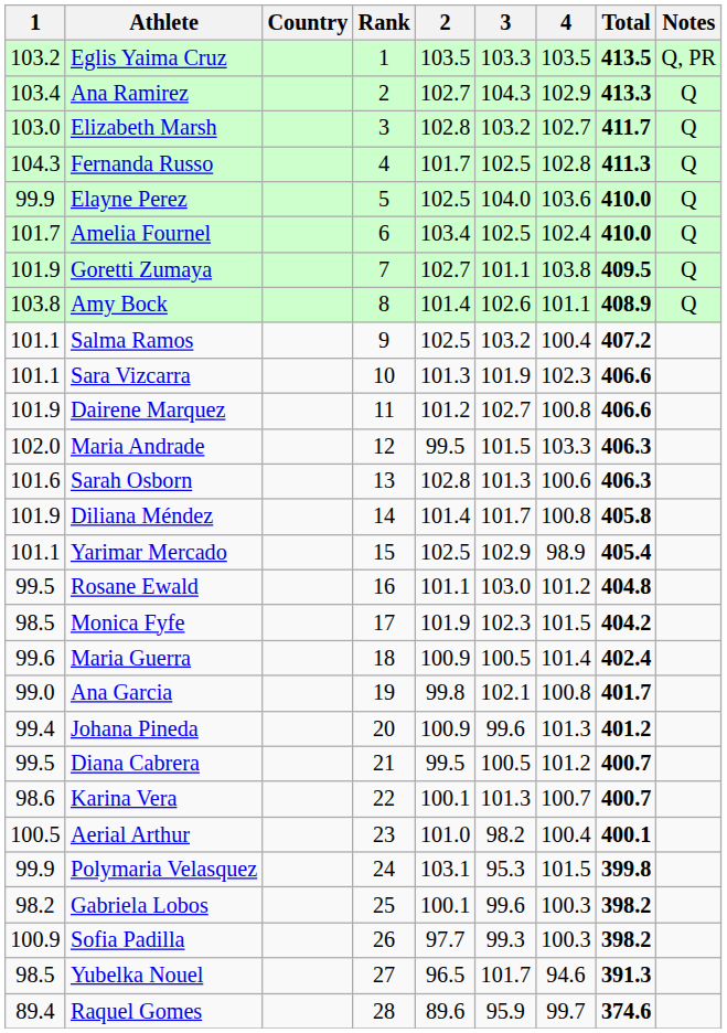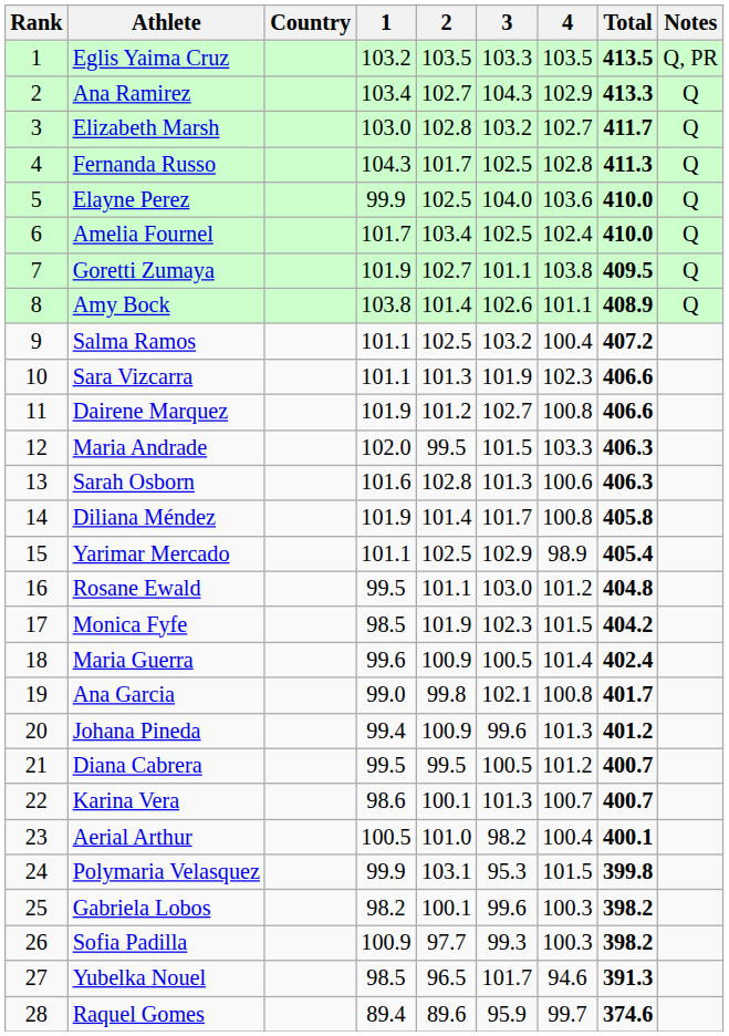 <table class="wikitable sortable" style="text-align:center">
 <tr>
-<th class="sortable" style="width: 28px">1</th>
+<th>Rank</th>
 <th>Athlete</th>
 <th>Country</th>
-<th>Rank</th>
+<th class="sortable" style="width: 28px">1</th>
 <th class="sortable" style="width: 28px">2</th>
 <th class="sortable" style="width: 28px">3</th>
 <th class="sortable" style="width: 28px">4</th>
 <th>Total</th>
 <th class="unsortable">Notes</th>
 </tr>
 <tr bgcolor=ccffcc>
-<td>103.2</td>
+<td>1</td>
 <td align=left><a href='#'>Eglis Yaima Cruz</a></td>
 <td align=left></td>
-<td>1</td>
+<td>103.2</td>
 <td>103.5</td>
 <td>103.3</td>
 <td>103.5</td>
 <td><strong>413.5</strong></td>
 <td>Q, PR</td>
 </tr>
 <tr bgcolor=ccffcc>
-<td>103.4</td>
+<td>2</td>
 <td align=left><a href='#'>Ana Ramirez</a></td>
 <td align=left></td>
-<td>2</td>
+<td>103.4</td>
 <td>102.7</td>
 <td>104.3</td>
 <td>102.9</td>
 <td><strong>413.3</strong></td>
 <td>Q</td>
 </tr>
 <tr bgcolor=ccffcc>
-<td>103.0</td>
+<td>3</td>
 <td align=left><a href='#'>Elizabeth Marsh</a></td>
 <td align=left></td>
-<td>3</td>
+<td>103.0</td>
 <td>102.8</td>
 <td>103.2</td>
 <td>102.7</td>
 <td><strong>411.7</strong></td>
 <td>Q</td>
 </tr>
 <tr bgcolor=ccffcc>
-<td>104.3</td>
+<td>4</td>
 <td align=left><a href='#'>Fernanda Russo</a></td>
 <td align=left></td>
-<td>4</td>
+<td>104.3</td>
 <td>101.7</td>
 <td>102.5</td>
 <td>102.8</td>
 <td><strong>411.3</strong></td>
 <td>Q</td>
 </tr>
 <tr bgcolor=ccffcc>
-<td>99.9</td>
+<td>5</td>
 <td align=left><a href='#'>Elayne Perez</a></td>
 <td align=left></td>
-<td>5</td>
+<td>99.9</td>
 <td>102.5</td>
 <td>104.0</td>
 <td>103.6</td>
 <td><strong>410.0</strong></td>
 <td>Q</td>
 </tr>
 <tr bgcolor=ccffcc>
-<td>101.7</td>
+<td>6</td>
 <td align=left><a href='#'>Amelia Fournel</a></td>
 <td align=left></td>
-<td>6</td>
+<td>101.7</td>
 <td>103.4</td>
 <td>102.5</td>
 <td>102.4</td>
 <td><strong>410.0</strong></td>
 <td>Q</td>
 </tr>
 <tr bgcolor=ccffcc>
-<td>101.9</td>
+<td>7</td>
 <td align=left><a href='#'>Goretti Zumaya</a></td>
 <td align=left></td>
-<td>7</td>
+<td>101.9</td>
 <td>102.7</td>
 <td>101.1</td>
 <td>103.8</td>
 <td><strong>409.5</strong></td>
 <td>Q</td>
 </tr>
 <tr bgcolor=ccffcc>
-<td>103.8</td>
+<td>8</td>
 <td align=left><a href='#'>Amy Bock</a></td>
 <td align=left></td>
-<td>8</td>
+<td>103.8</td>
 <td>101.4</td>
 <td>102.6</td>
 <td>101.1</td>
 <td><strong>408.9</strong></td>
 <td>Q</td>
 </tr>
 <tr>
-<td>101.1</td>
+<td>9</td>
 <td align=left><a href='#'>Salma Ramos</a></td>
 <td align=left></td>
-<td>9</td>
+<td>101.1</td>
 <td>102.5</td>
 <td>103.2</td>
 <td>100.4</td>
 <td><strong>407.2</strong></td>
 <td></td>
 </tr>
 <tr>
-<td>101.1</td>
+<td>10</td>
 <td align=left><a href='#'>Sara Vizcarra</a></td>
 <td align=left></td>
-<td>10</td>
+<td>101.1</td>
 <td>101.3</td>
 <td>101.9</td>
 <td>102.3</td>
 <td><strong>406.6</strong></td>
 <td></td>
 </tr>
 <tr>
-<td>101.9</td>
+<td>11</td>
 <td align=left><a href='#'>Dairene Marquez</a></td>
 <td align=left></td>
-<td>11</td>
+<td>101.9</td>
 <td>101.2</td>
 <td>102.7</td>
 <td>100.8</td>
 <td><strong>406.6</strong></td>
 <td></td>
 </tr>
 <tr>
-<td>102.0</td>
+<td>12</td>
 <td align=left><a href='#'>Maria Andrade</a></td>
 <td align=left></td>
-<td>12</td>
+<td>102.0</td>
 <td>99.5</td>
 <td>101.5</td>
 <td>103.3</td>
 <td><strong>406.3</strong></td>
 <td></td>
 </tr>
 <tr>
-<td>101.6</td>
+<td>13</td>
 <td align=left><a href='#'>Sarah Osborn</a></td>
 <td align=left></td>
-<td>13</td>
+<td>101.6</td>
 <td>102.8</td>
 <td>101.3</td>
 <td>100.6</td>
 <td><strong>406.3</strong></td>
 <td></td>
 </tr>
 <tr>
-<td>101.9</td>
+<td>14</td>
 <td align=left><a href='#'>Diliana Méndez</a></td>
 <td align=left></td>
-<td>14</td>
+<td>101.9</td>
 <td>101.4</td>
 <td>101.7</td>
 <td>100.8</td>
 <td><strong>405.8</strong></td>
 <td></td>
 </tr>
 <tr>
-<td>101.1</td>
+<td>15</td>
 <td align=left><a href='#'>Yarimar Mercado</a></td>
 <td align=left></td>
-<td>15</td>
+<td>101.1</td>
 <td>102.5</td>
 <td>102.9</td>
 <td>98.9</td>
 <td><strong>405.4</strong></td>
 <td></td>
 </tr>
 <tr>
-<td>99.5</td>
+<td>16</td>
 <td align=left><a href='#'>Rosane Ewald</a></td>
 <td align=left></td>
-<td>16</td>
+<td>99.5</td>
 <td>101.1</td>
 <td>103.0</td>
 <td>101.2</td>
 <td><strong>404.8</strong></td>
 <td></td>
 </tr>
 <tr>
-<td>98.5</td>
+<td>17</td>
 <td align=left><a href='#'>Monica Fyfe</a></td>
 <td align=left></td>
-<td>17</td>
+<td>98.5</td>
 <td>101.9</td>
 <td>102.3</td>
 <td>101.5</td>
 <td><strong>404.2</strong></td>
 <td></td>
 </tr>
 <tr>
-<td>99.6</td>
+<td>18</td>
 <td align=left><a href='#'>Maria Guerra</a></td>
 <td align=left></td>
-<td>18</td>
+<td>99.6</td>
 <td>100.9</td>
 <td>100.5</td>
 <td>101.4</td>
 <td><strong>402.4</strong></td>
 <td></td>
 </tr>
 <tr>
-<td>99.0</td>
+<td>19</td>
 <td align=left><a href='#'>Ana Garcia</a></td>
 <td align=left></td>
-<td>19</td>
+<td>99.0</td>
 <td>99.8</td>
 <td>102.1</td>
 <td>100.8</td>
 <td><strong>401.7</strong></td>
 <td></td>
 </tr>
 <tr>
-<td>99.4</td>
+<td>20</td>
 <td align=left><a href='#'>Johana Pineda</a></td>
 <td align=left></td>
-<td>20</td>
+<td>99.4</td>
 <td>100.9</td>
 <td>99.6</td>
 <td>101.3</td>
 <td><strong>401.2</strong></td>
 <td></td>
 </tr>
 <tr>
-<td>99.5</td>
+<td>21</td>
 <td align=left><a href='#'>Diana Cabrera</a></td>
 <td align=left></td>
-<td>21</td>
+<td>99.5</td>
 <td>99.5</td>
 <td>100.5</td>
 <td>101.2</td>
 <td><strong>400.7</strong></td>
 <td></td>
 </tr>
 <tr>
-<td>98.6</td>
+<td>22</td>
 <td align=left><a href='#'>Karina Vera</a></td>
 <td align=left></td>
-<td>22</td>
+<td>98.6</td>
 <td>100.1</td>
 <td>101.3</td>
 <td>100.7</td>
 <td><strong>400.7</strong></td>
 <td></td>
 </tr>
 <tr>
-<td>100.5</td>
+<td>23</td>
 <td align=left><a href='#'>Aerial Arthur</a></td>
 <td align=left></td>
-<td>23</td>
+<td>100.5</td>
 <td>101.0</td>
 <td>98.2</td>
 <td>100.4</td>
 <td><strong>400.1</strong></td>
 <td></td>
 </tr>
 <tr>
-<td>99.9</td>
+<td>24</td>
 <td align=left><a href='#'>Polymaria Velasquez</a></td>
 <td align=left></td>
-<td>24</td>
+<td>99.9</td>
 <td>103.1</td>
 <td>95.3</td>
 <td>101.5</td>
 <td><strong>399.8</strong></td>
 <td></td>
 </tr>
 <tr>
-<td>98.2</td>
+<td>25</td>
 <td align=left><a href='#'>Gabriela Lobos</a></td>
 <td align=left></td>
-<td>25</td>
+<td>98.2</td>
 <td>100.1</td>
 <td>99.6</td>
 <td>100.3</td>
 <td><strong>398.2</strong></td>
 <td></td>
 </tr>
 <tr>
-<td>100.9</td>
+<td>26</td>
 <td align=left><a href='#'>Sofia Padilla</a></td>
 <td align=left></td>
-<td>26</td>
+<td>100.9</td>
 <td>97.7</td>
 <td>99.3</td>
 <td>100.3</td>
 <td><strong>398.2</strong></td>
 <td></td>
 </tr>
 <tr>
-<td>98.5</td>
+<td>27</td>
 <td align=left><a href='#'>Yubelka Nouel</a></td>
 <td align=left></td>
-<td>27</td>
+<td>98.5</td>
 <td>96.5</td>
 <td>101.7</td>
 <td>94.6</td>
 <td><strong>391.3</strong></td>
 <td></td>
 </tr>
 <tr>
-<td>89.4</td>
+<td>28</td>
 <td align=left><a href='#'>Raquel Gomes</a></td>
 <td align=left></td>
-<td>28</td>
+<td>89.4</td>
 <td>89.6</td>
 <td>95.9</td>
 <td>99.7</td>
 <td><strong>374.6</strong></td>
 <td></td>
 </tr>
 </table>
